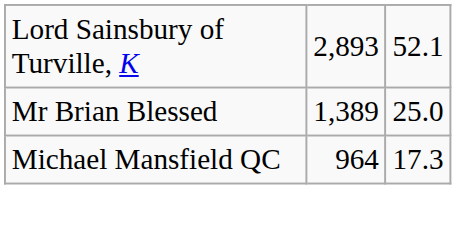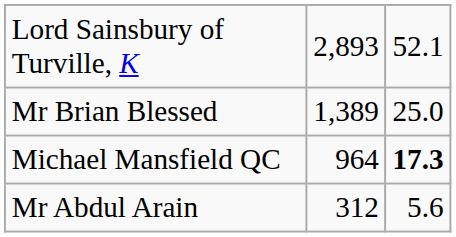 <table class="wikitable" style="font-size: 95%;">
 <tr>
 <td width=150>Lord Sainsbury of Turville, <em><a href='#'>K</a></em></td>
 <td align="right">2,893</td>
 <td align="right">52.1</td>
 </tr>
 <tr>
 <td>Mr Brian Blessed</td>
 <td align="right">1,389</td>
 <td align="right">25.0</td>
 </tr>
 <tr>
 <td>Michael Mansfield QC</td>
 <td align="right">964</td>
-<td align="right">17.3</td>
+<td align="right"><strong>17.3</strong></td>
+</tr>
+<tr>
+<td>Mr Abdul Arain</td>
+<td align="right">312</td>
+<td align="right">5.6</td>
 </tr>
 </table>
